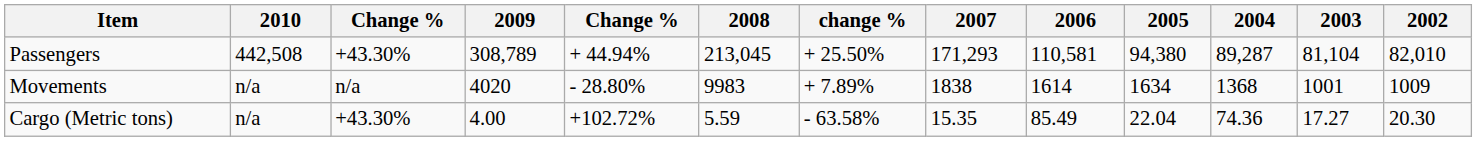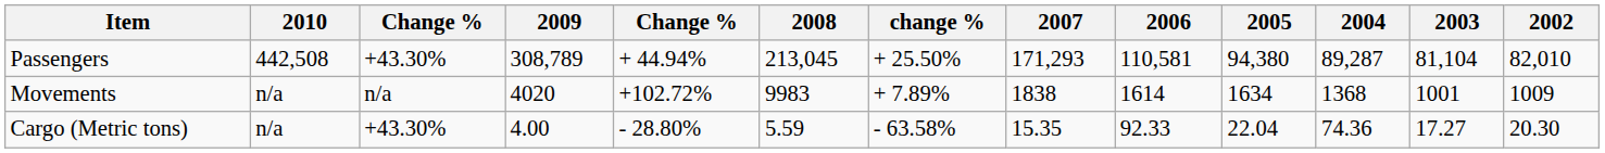 <table class="wikitable" width="90%" ;">
 <tr>
 <th>Item</th>
 <th>2010</th>
 <th>Change %</th>
 <th>2009</th>
 <th>Change %</th>
 <th>2008</th>
 <th>change %</th>
 <th>2007</th>
 <th>2006</th>
 <th>2005</th>
 <th>2004</th>
 <th>2003</th>
 <th>2002</th>
 </tr>
 <tr>
 <td>Passengers</td>
 <td>442,508</td>
 <td>+43.30%</td>
 <td>308,789</td>
 <td>+ 44.94%</td>
 <td>213,045</td>
 <td>+ 25.50%</td>
 <td>171,293</td>
 <td>110,581</td>
 <td>94,380</td>
 <td>89,287</td>
 <td>81,104</td>
 <td>82,010</td>
 </tr>
 <tr>
 <td>Movements</td>
 <td>n/a</td>
 <td>n/a</td>
 <td>4020</td>
-<td>- 28.80%</td>
+<td>+102.72%</td>
 <td>9983</td>
 <td>+ 7.89%</td>
 <td>1838</td>
 <td>1614</td>
 <td>1634</td>
 <td>1368</td>
 <td>1001</td>
 <td>1009</td>
 </tr>
 <tr>
 <td>Cargo (Metric tons)</td>
 <td>n/a</td>
 <td>+43.30%</td>
 <td>4.00</td>
-<td>+102.72%</td>
+<td>- 28.80%</td>
 <td>5.59</td>
 <td>- 63.58%</td>
 <td>15.35</td>
-<td>85.49</td>
+<td>92.33</td>
 <td>22.04</td>
 <td>74.36</td>
 <td>17.27</td>
 <td>20.30</td>
 </tr>
 </table>
